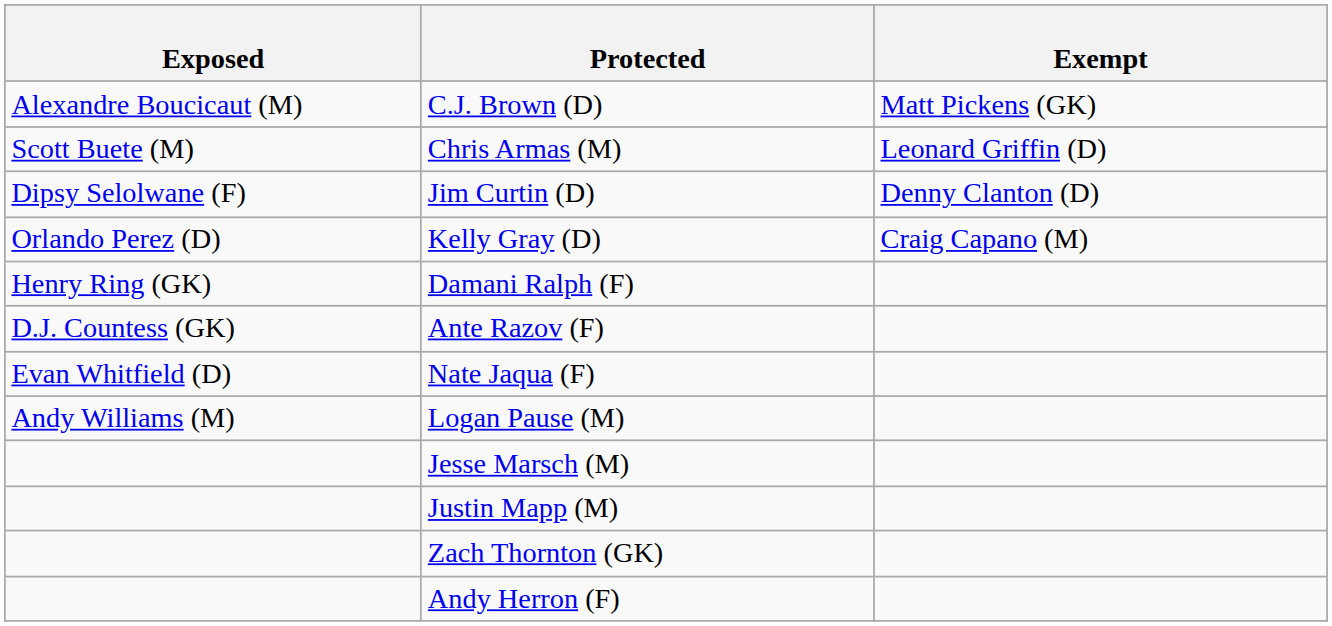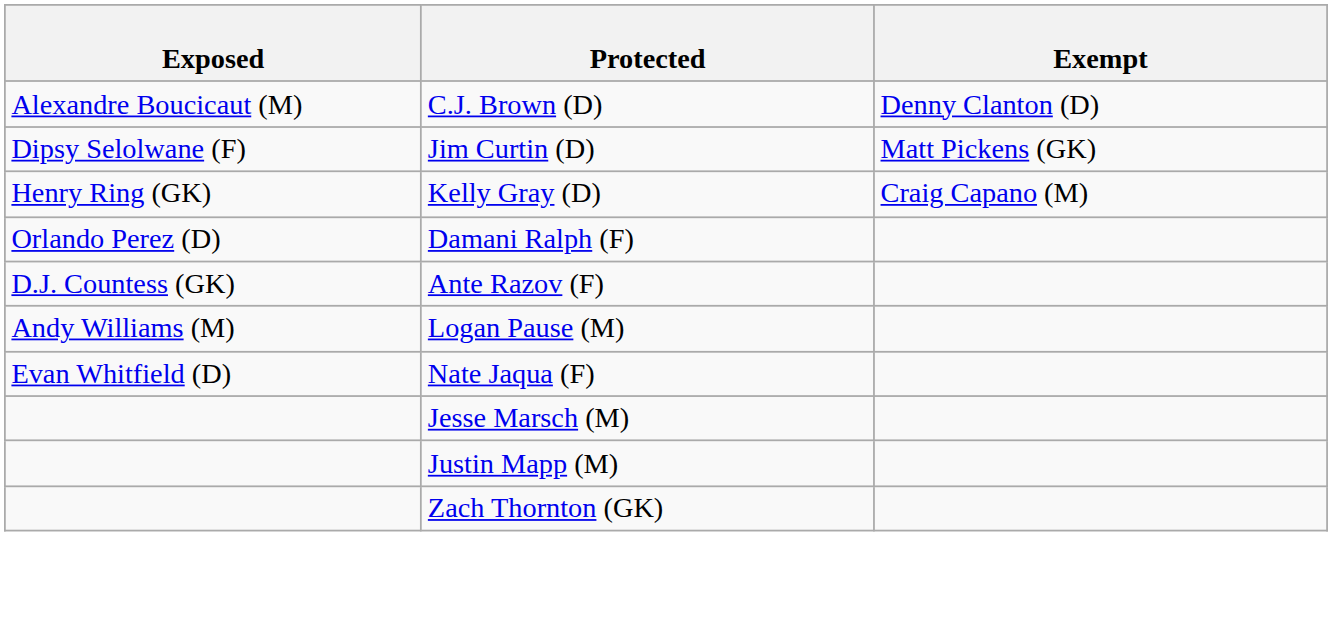 <table class="wikitable">
 <tr>
 <th style="width:23%"><br>Exposed</th>
 <th style="width:25%"><br>Protected</th>
 <th style="width:25%"><br>Exempt</th>
 </tr>
 <tr>
 <td><a href='#'>Alexandre Boucicaut</a> (M)</td>
 <td><a href='#'>C.J. Brown</a> (D)</td>
-<td><a href='#'>Matt Pickens</a> (GK)</td>
-</tr>
-<tr>
-<td><a href='#'>Scott Buete</a> (M)</td>
-<td><a href='#'>Chris Armas</a> (M)</td>
-<td><a href='#'>Leonard Griffin</a> (D)</td>
+<td><a href='#'>Denny Clanton</a> (D)</td>
 </tr>
 <tr>
 <td><a href='#'>Dipsy Selolwane</a> (F)</td>
 <td><a href='#'>Jim Curtin</a> (D)</td>
-<td><a href='#'>Denny Clanton</a> (D)</td>
+<td><a href='#'>Matt Pickens</a> (GK)</td>
 </tr>
 <tr>
-<td><a href='#'>Orlando Perez</a> (D)</td>
+<td><a href='#'>Henry Ring</a> (GK)</td>
 <td><a href='#'>Kelly Gray</a> (D)</td>
 <td><a href='#'>Craig Capano</a> (M)</td>
 </tr>
 <tr>
-<td><a href='#'>Henry Ring</a> (GK)</td>
+<td><a href='#'>Orlando Perez</a> (D)</td>
 <td><a href='#'>Damani Ralph</a> (F)</td>
 <td></td>
 </tr>
 <tr>
 <td><a href='#'>D.J. Countess</a> (GK)</td>
 <td><a href='#'>Ante Razov</a> (F)</td>
 <td></td>
 </tr>
 <tr>
-<td><a href='#'>Evan Whitfield</a> (D)</td>
-<td><a href='#'>Nate Jaqua</a> (F)</td>
+<td><a href='#'>Andy Williams</a> (M)</td>
+<td><a href='#'>Logan Pause</a> (M)</td>
 <td></td>
 </tr>
 <tr>
-<td><a href='#'>Andy Williams</a> (M)</td>
-<td><a href='#'>Logan Pause</a> (M)</td>
+<td><a href='#'>Evan Whitfield</a> (D)</td>
+<td><a href='#'>Nate Jaqua</a> (F)</td>
 <td></td>
 </tr>
 <tr>
 <td></td>
 <td><a href='#'>Jesse Marsch</a> (M)</td>
 <td></td>
 </tr>
 <tr>
 <td></td>
 <td><a href='#'>Justin Mapp</a> (M)</td>
 <td></td>
 </tr>
 <tr>
 <td></td>
 <td><a href='#'>Zach Thornton</a> (GK)</td>
 <td></td>
 </tr>
-<tr>
-<td></td>
-<td><a href='#'>Andy Herron</a> (F)</td>
-<td></td>
-</tr>
 </table>
